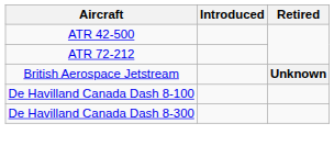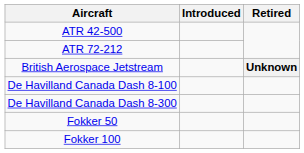 <table class="wikitable" style="margin:0.5em auto; text-align:center">
 <tr>
 <th>Aircraft</th>
 <th>Introduced</th>
 <th>Retired</th>
 </tr>
 <tr>
 <td><a href='#'>ATR 42-500</a></td>
 <td></td>
 <td rowspan="2"></td>
 </tr>
 <tr>
 <td><a href='#'>ATR 72-212</a></td>
 <td></td>
 </tr>
 <tr>
 <td><a href='#'>British Aerospace Jetstream</a></td>
 <td></td>
 <th>Unknown</th>
 </tr>
 <tr>
 <td><a href='#'>De Havilland Canada Dash 8-100</a></td>
 <td></td>
 <td></td>
 </tr>
 <tr>
 <td><a href='#'>De Havilland Canada Dash 8-300</a></td>
 <td></td>
 <td></td>
 </tr>
+<tr>
+<td><a href='#'>Fokker 50</a></td>
+<td></td>
+<td></td>
+</tr>
+<tr>
+<td><a href='#'>Fokker 100</a></td>
+<td></td>
+<td></td>
+</tr>
 </table>
